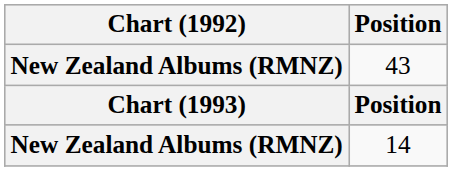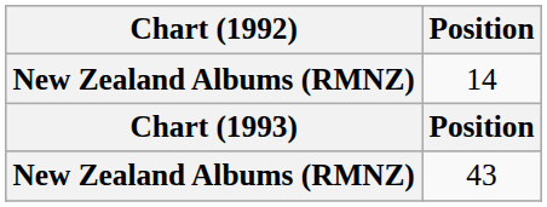 <table class="wikitable plainrowheaders" style="text-align:center">
 <tr>
 <th scope="col">Chart (1992)</th>
 <th scope="col">Position</th>
 </tr>
 <tr>
 <th scope="row">New Zealand Albums (RMNZ)</th>
-<td>43</td>
+<td>14</td>
 </tr>
 <tr>
 <th scope="col">Chart (1993)</th>
 <th scope="col">Position</th>
 </tr>
 <tr>
 <th scope="row">New Zealand Albums (RMNZ)</th>
-<td>14</td>
+<td>43</td>
 </tr>
 </table>
